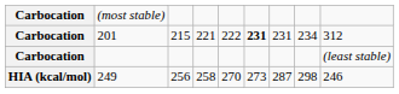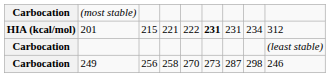 <table class="wikitable">
 <tr>
 <th><strong>Carbocation</strong></th>
 <td> <em>(most stable)</em></td>
 <td></td>
 <td></td>
 <td></td>
 <td></td>
 <td></td>
 <td></td>
 <td></td>
 </tr>
 <tr>
-<th><strong>Carbocation</strong></th>
+<th><strong>HIA (kcal/mol)</strong></th>
 <td>201</td>
 <td>215</td>
 <td>221</td>
 <td>222</td>
 <td><strong>231</strong></td>
 <td>231</td>
 <td>234</td>
 <td>312</td>
 </tr>
 <tr>
 <th><strong>Carbocation</strong></th>
 <td></td>
 <td></td>
 <td></td>
 <td></td>
 <td></td>
 <td></td>
 <td></td>
 <td> <em>(least stable)</em></td>
 </tr>
 <tr>
-<th><strong>HIA (kcal/mol)</strong></th>
+<th><strong>Carbocation</strong></th>
 <td>249</td>
 <td>256</td>
 <td>258</td>
 <td>270</td>
 <td>273</td>
 <td>287</td>
 <td>298</td>
 <td>246</td>
 </tr>
 </table>
